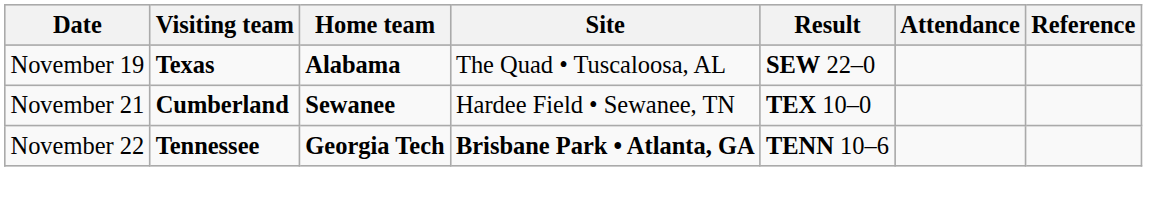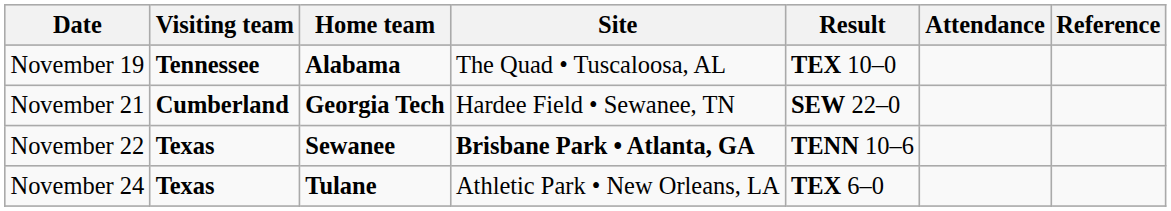 <table class="wikitable" style="font-size:95%;">
 <tr>
 <th>Date</th>
 <th>Visiting team</th>
 <th>Home team</th>
 <th>Site</th>
 <th>Result</th>
 <th>Attendance</th>
 <th class="unsortable">Reference</th>
 </tr>
 <tr bgcolor=>
 <td>November 19</td>
-<td><strong>Texas</strong></td>
+<td><strong>Tennessee</strong></td>
 <td><strong>Alabama</strong></td>
 <td>The Quad • Tuscaloosa, AL</td>
-<td><strong>SEW</strong> 22–0</td>
+<td><strong>TEX</strong> 10–0</td>
 <td></td>
 <td></td>
 </tr>
 <tr bgcolor=>
 <td>November 21</td>
 <td><strong>Cumberland</strong></td>
-<td><strong>Sewanee</strong></td>
+<td><strong>Georgia Tech</strong></td>
 <td>Hardee Field • Sewanee, TN</td>
-<td><strong>TEX</strong> 10–0</td>
+<td><strong>SEW</strong> 22–0</td>
 <td></td>
 <td></td>
 </tr>
 <tr bgcolor=>
 <td>November 22</td>
-<td><strong>Tennessee</strong></td>
-<td><strong>Georgia Tech</strong></td>
+<td><strong>Texas</strong></td>
+<td><strong>Sewanee</strong></td>
 <td><strong>Brisbane Park • Atlanta, GA</strong></td>
 <td><strong>TENN</strong> 10–6</td>
 <td></td>
 <td></td>
 </tr>
+<tr bgcolor=>
+<td>November 24</td>
+<td><strong>Texas</strong></td>
+<td><strong>Tulane</strong></td>
+<td>Athletic Park • New Orleans, LA</td>
+<td><strong>TEX</strong> 6–0</td>
+<td></td>
+<td></td>
+</tr>
 </table>
